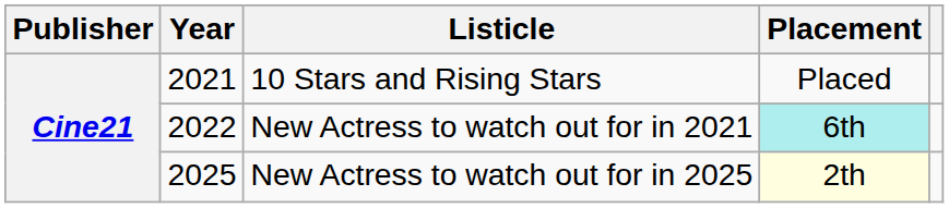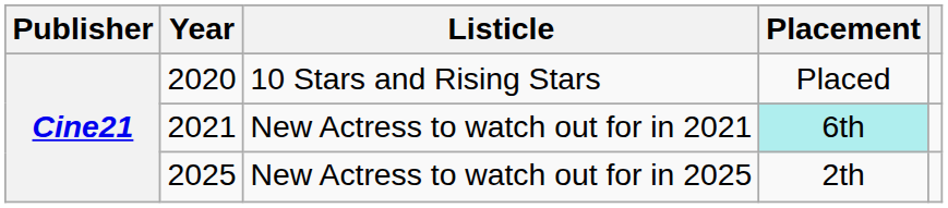 <table class="wikitable plainrowheaders" style="text-align:center">
 <tr>
 <th scope="col">Publisher</th>
 <th scope="col">Year</th>
 <th scope="col">Listicle</th>
 <th scope="col">Placement</th>
 <th scope="col" class="unsortable"></th>
 </tr>
 <tr>
 <th rowspan="3" scope="row"><em><a href='#'>Cine21</a></em></th>
-<td>2021</td>
+<td>2020</td>
 <td style="text-align:left">10 Stars and Rising Stars</td>
 <td>Placed</td>
 <td></td>
 </tr>
 <tr>
-<td>2022</td>
+<td>2021</td>
 <td style="text-align:left">New Actress to watch out for in 2021</td>
 <td style="background: paleturquoise;">6th</td>
 <td></td>
 </tr>
 <tr>
 <td>2025</td>
 <td style="text-align:left">New Actress to watch out for in 2025</td>
-<td style="background: lightyellow;">2th</td>
+<td>2th</td>
 <td></td>
 </tr>
 </table>
